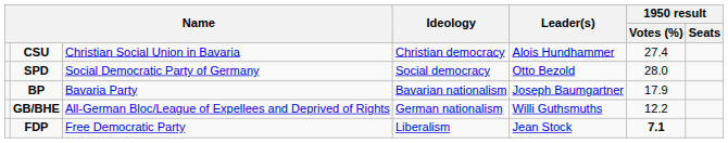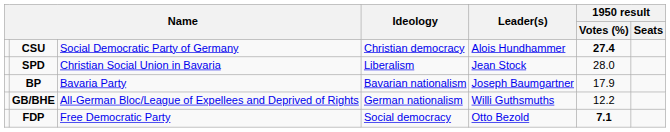 <table class="wikitable">
 <tr>
 <th rowspan=2 colspan=3>Name</th>
 <th rowspan=2>Ideology</th>
 <th rowspan=2>Leader(s)</th>
 <th colspan=2>1950 result</th>
 </tr>
 <tr>
 <th>Votes (%)</th>
 <th>Seats</th>
 </tr>
 <tr>
 <td bgcolor=></td>
 <td align=center><strong>CSU</strong></td>
-<td><a href='#'>Christian Social Union in Bavaria</a><br></td>
+<td><a href='#'>Social Democratic Party of Germany</a><br></td>
 <td><a href='#'>Christian democracy</a></td>
 <td><a href='#'>Alois Hundhammer</a></td>
-<td align=center>27.4</td>
+<td align=center><strong>27.4</strong></td>
 <td></td>
 </tr>
 <tr>
 <td bgcolor=></td>
 <td align=center><strong>SPD</strong></td>
-<td><a href='#'>Social Democratic Party of Germany</a><br></td>
-<td><a href='#'>Social democracy</a></td>
-<td><a href='#'>Otto Bezold</a></td>
+<td><a href='#'>Christian Social Union in Bavaria</a><br></td>
+<td><a href='#'>Liberalism</a></td>
+<td><a href='#'>Jean Stock</a></td>
 <td align=center>28.0</td>
 <td></td>
 </tr>
 <tr>
 <td bgcolor=></td>
 <td align=center><strong>BP</strong></td>
 <td><a href='#'>Bavaria Party</a><br></td>
 <td><a href='#'>Bavarian nationalism</a></td>
 <td><a href='#'>Joseph Baumgartner</a></td>
 <td align=center>17.9</td>
 <td></td>
 </tr>
 <tr>
 <td bgcolor=></td>
 <td align=center><strong>GB/BHE</strong></td>
 <td><a href='#'>All-German Bloc/League of Expellees and Deprived of Rights</a><br></td>
 <td><a href='#'>German nationalism</a></td>
 <td><a href='#'>Willi Guthsmuths</a></td>
 <td align=center>12.2</td>
 <td></td>
 </tr>
 <tr>
 <td bgcolor=></td>
 <td align=center><strong>FDP</strong></td>
 <td><a href='#'>Free Democratic Party</a><br></td>
-<td><a href='#'>Liberalism</a></td>
-<td><a href='#'>Jean Stock</a></td>
+<td><a href='#'>Social democracy</a></td>
+<td><a href='#'>Otto Bezold</a></td>
 <td align=center><strong>7.1</strong></td>
 <td></td>
 </tr>
 </table>
